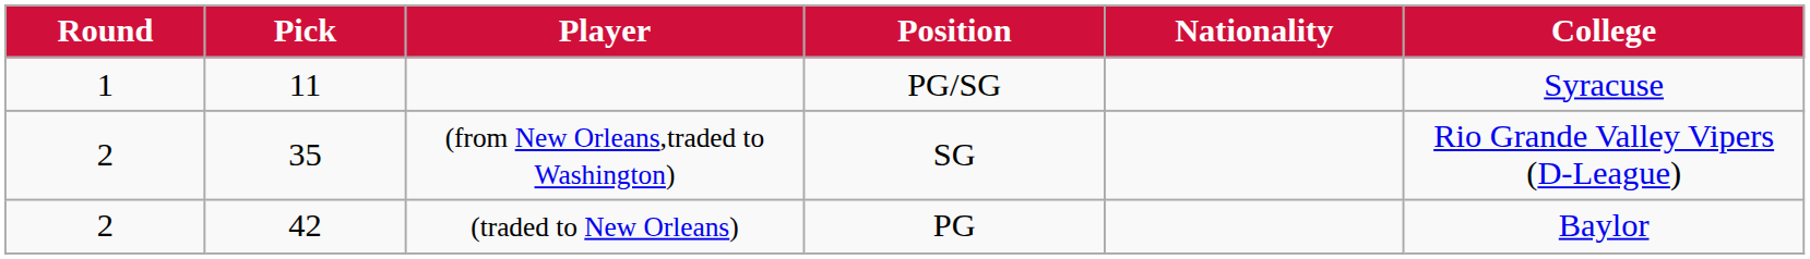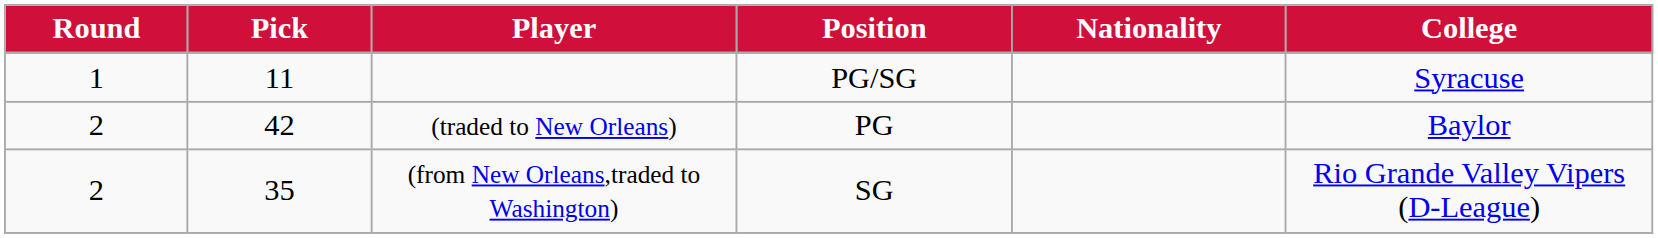 <table class="wikitable sortable sortable">
 <tr>
 <th style="background:#D0103A; color:#FFFFFF" width="10%">Round</th>
 <th style="background:#D0103A; color:#FFFFFF" width="10%">Pick</th>
 <th style="background:#D0103A; color:#FFFFFF" width="20%">Player</th>
 <th style="background:#D0103A; color:#FFFFFF" width="15%">Position</th>
 <th style="background:#D0103A; color:#FFFFFF" width="15%">Nationality</th>
 <th style="background:#D0103A; color:#FFFFFF" width="20%">College</th>
 </tr>
 <tr style="text-align: center">
 <td>1</td>
 <td>11</td>
 <td></td>
 <td>PG/SG</td>
 <td></td>
 <td><a href='#'>Syracuse</a></td>
 </tr>
 <tr style="text-align: center">
 <td>2</td>
+<td>42</td>
+<td> <small>(traded to <a href='#'>New Orleans</a>)</small></td>
+<td>PG</td>
+<td></td>
+<td><a href='#'>Baylor</a></td>
+</tr>
+<tr style="text-align: center">
+<td>2</td>
 <td>35</td>
 <td> <small>(from <a href='#'>New Orleans</a>,</small><small>traded to <a href='#'>Washington</a>)</small></td>
 <td>SG</td>
 <td></td>
 <td><a href='#'>Rio Grande Valley Vipers</a> (<a href='#'>D-League</a>)</td>
 </tr>
-<tr style="text-align: center">
-<td>2</td>
-<td>42</td>
-<td> <small>(traded to <a href='#'>New Orleans</a>)</small></td>
-<td>PG</td>
-<td></td>
-<td><a href='#'>Baylor</a></td>
-</tr>
 </table>
